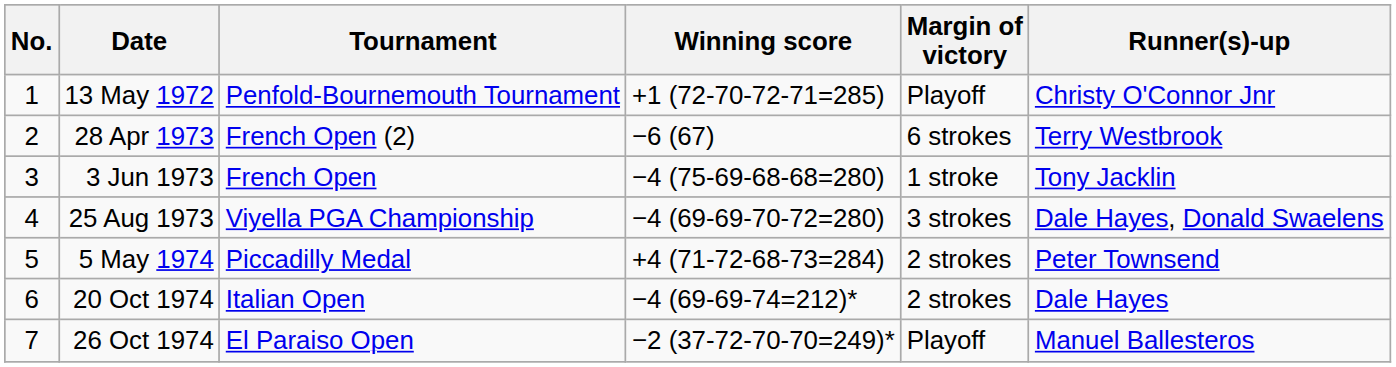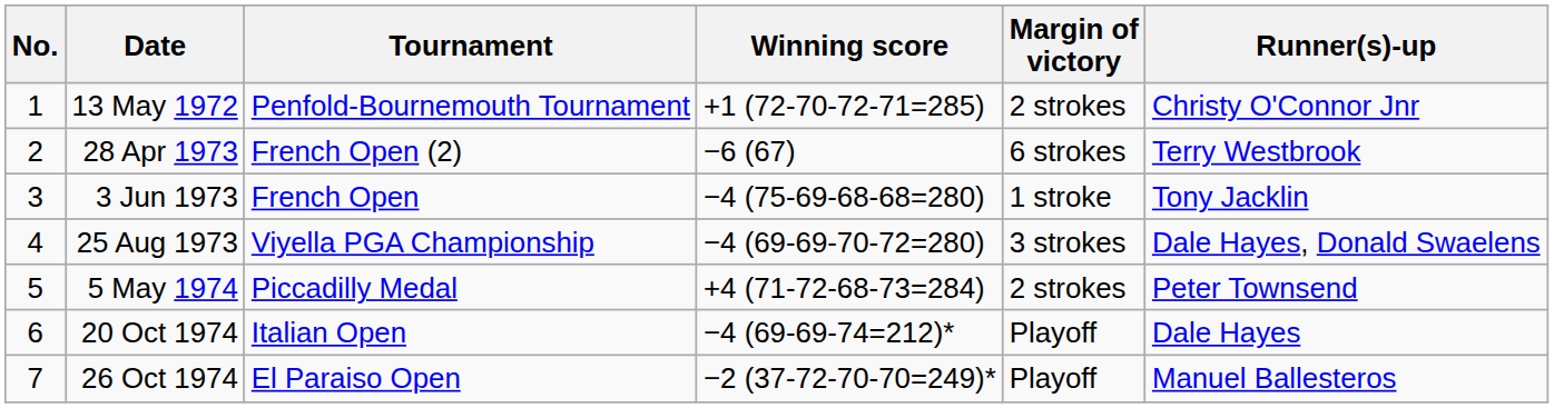 <table class="wikitable" style="font-size:95%;">
 <tr>
 <th>No.</th>
 <th>Date</th>
 <th>Tournament</th>
 <th>Winning score</th>
 <th>Margin of<br>victory</th>
 <th>Runner(s)-up</th>
 </tr>
 <tr>
 <td align=center>1</td>
 <td align=right>13 May <a href='#'>1972</a></td>
 <td><a href='#'>Penfold-Bournemouth Tournament</a></td>
 <td>+1 (72-70-72-71=285)</td>
-<td>Playoff</td>
+<td>2 strokes</td>
 <td> <a href='#'>Christy O'Connor Jnr</a></td>
 </tr>
 <tr>
 <td align=center>2</td>
 <td align=right>28 Apr <a href='#'>1973</a></td>
 <td><a href='#'>French Open</a> (2)</td>
 <td>−6 (67)</td>
 <td>6 strokes</td>
 <td> <a href='#'>Terry Westbrook</a></td>
 </tr>
 <tr>
 <td align=center>3</td>
 <td align=right>3 Jun 1973</td>
 <td><a href='#'>French Open</a></td>
 <td>−4 (75-69-68-68=280)</td>
 <td>1 stroke</td>
 <td> <a href='#'>Tony Jacklin</a></td>
 </tr>
 <tr>
 <td align=center>4</td>
 <td align=right>25 Aug 1973</td>
 <td><a href='#'>Viyella PGA Championship</a></td>
 <td>−4 (69-69-70-72=280)</td>
 <td>3 strokes</td>
 <td> <a href='#'>Dale Hayes</a>,  <a href='#'>Donald Swaelens</a></td>
 </tr>
 <tr>
 <td align=center>5</td>
 <td align=right>5 May <a href='#'>1974</a></td>
 <td><a href='#'>Piccadilly Medal</a></td>
 <td>+4 (71-72-68-73=284)</td>
 <td>2 strokes</td>
 <td> <a href='#'>Peter Townsend</a></td>
 </tr>
 <tr>
 <td align=center>6</td>
 <td align=right>20 Oct 1974</td>
 <td><a href='#'>Italian Open</a></td>
 <td>−4 (69-69-74=212)*</td>
-<td>2 strokes</td>
+<td>Playoff</td>
 <td> <a href='#'>Dale Hayes</a></td>
 </tr>
 <tr>
 <td align=center>7</td>
 <td align=right>26 Oct 1974</td>
 <td><a href='#'>El Paraiso Open</a></td>
 <td>−2 (37-72-70-70=249)*</td>
 <td>Playoff</td>
 <td> <a href='#'>Manuel Ballesteros</a></td>
 </tr>
 </table>
